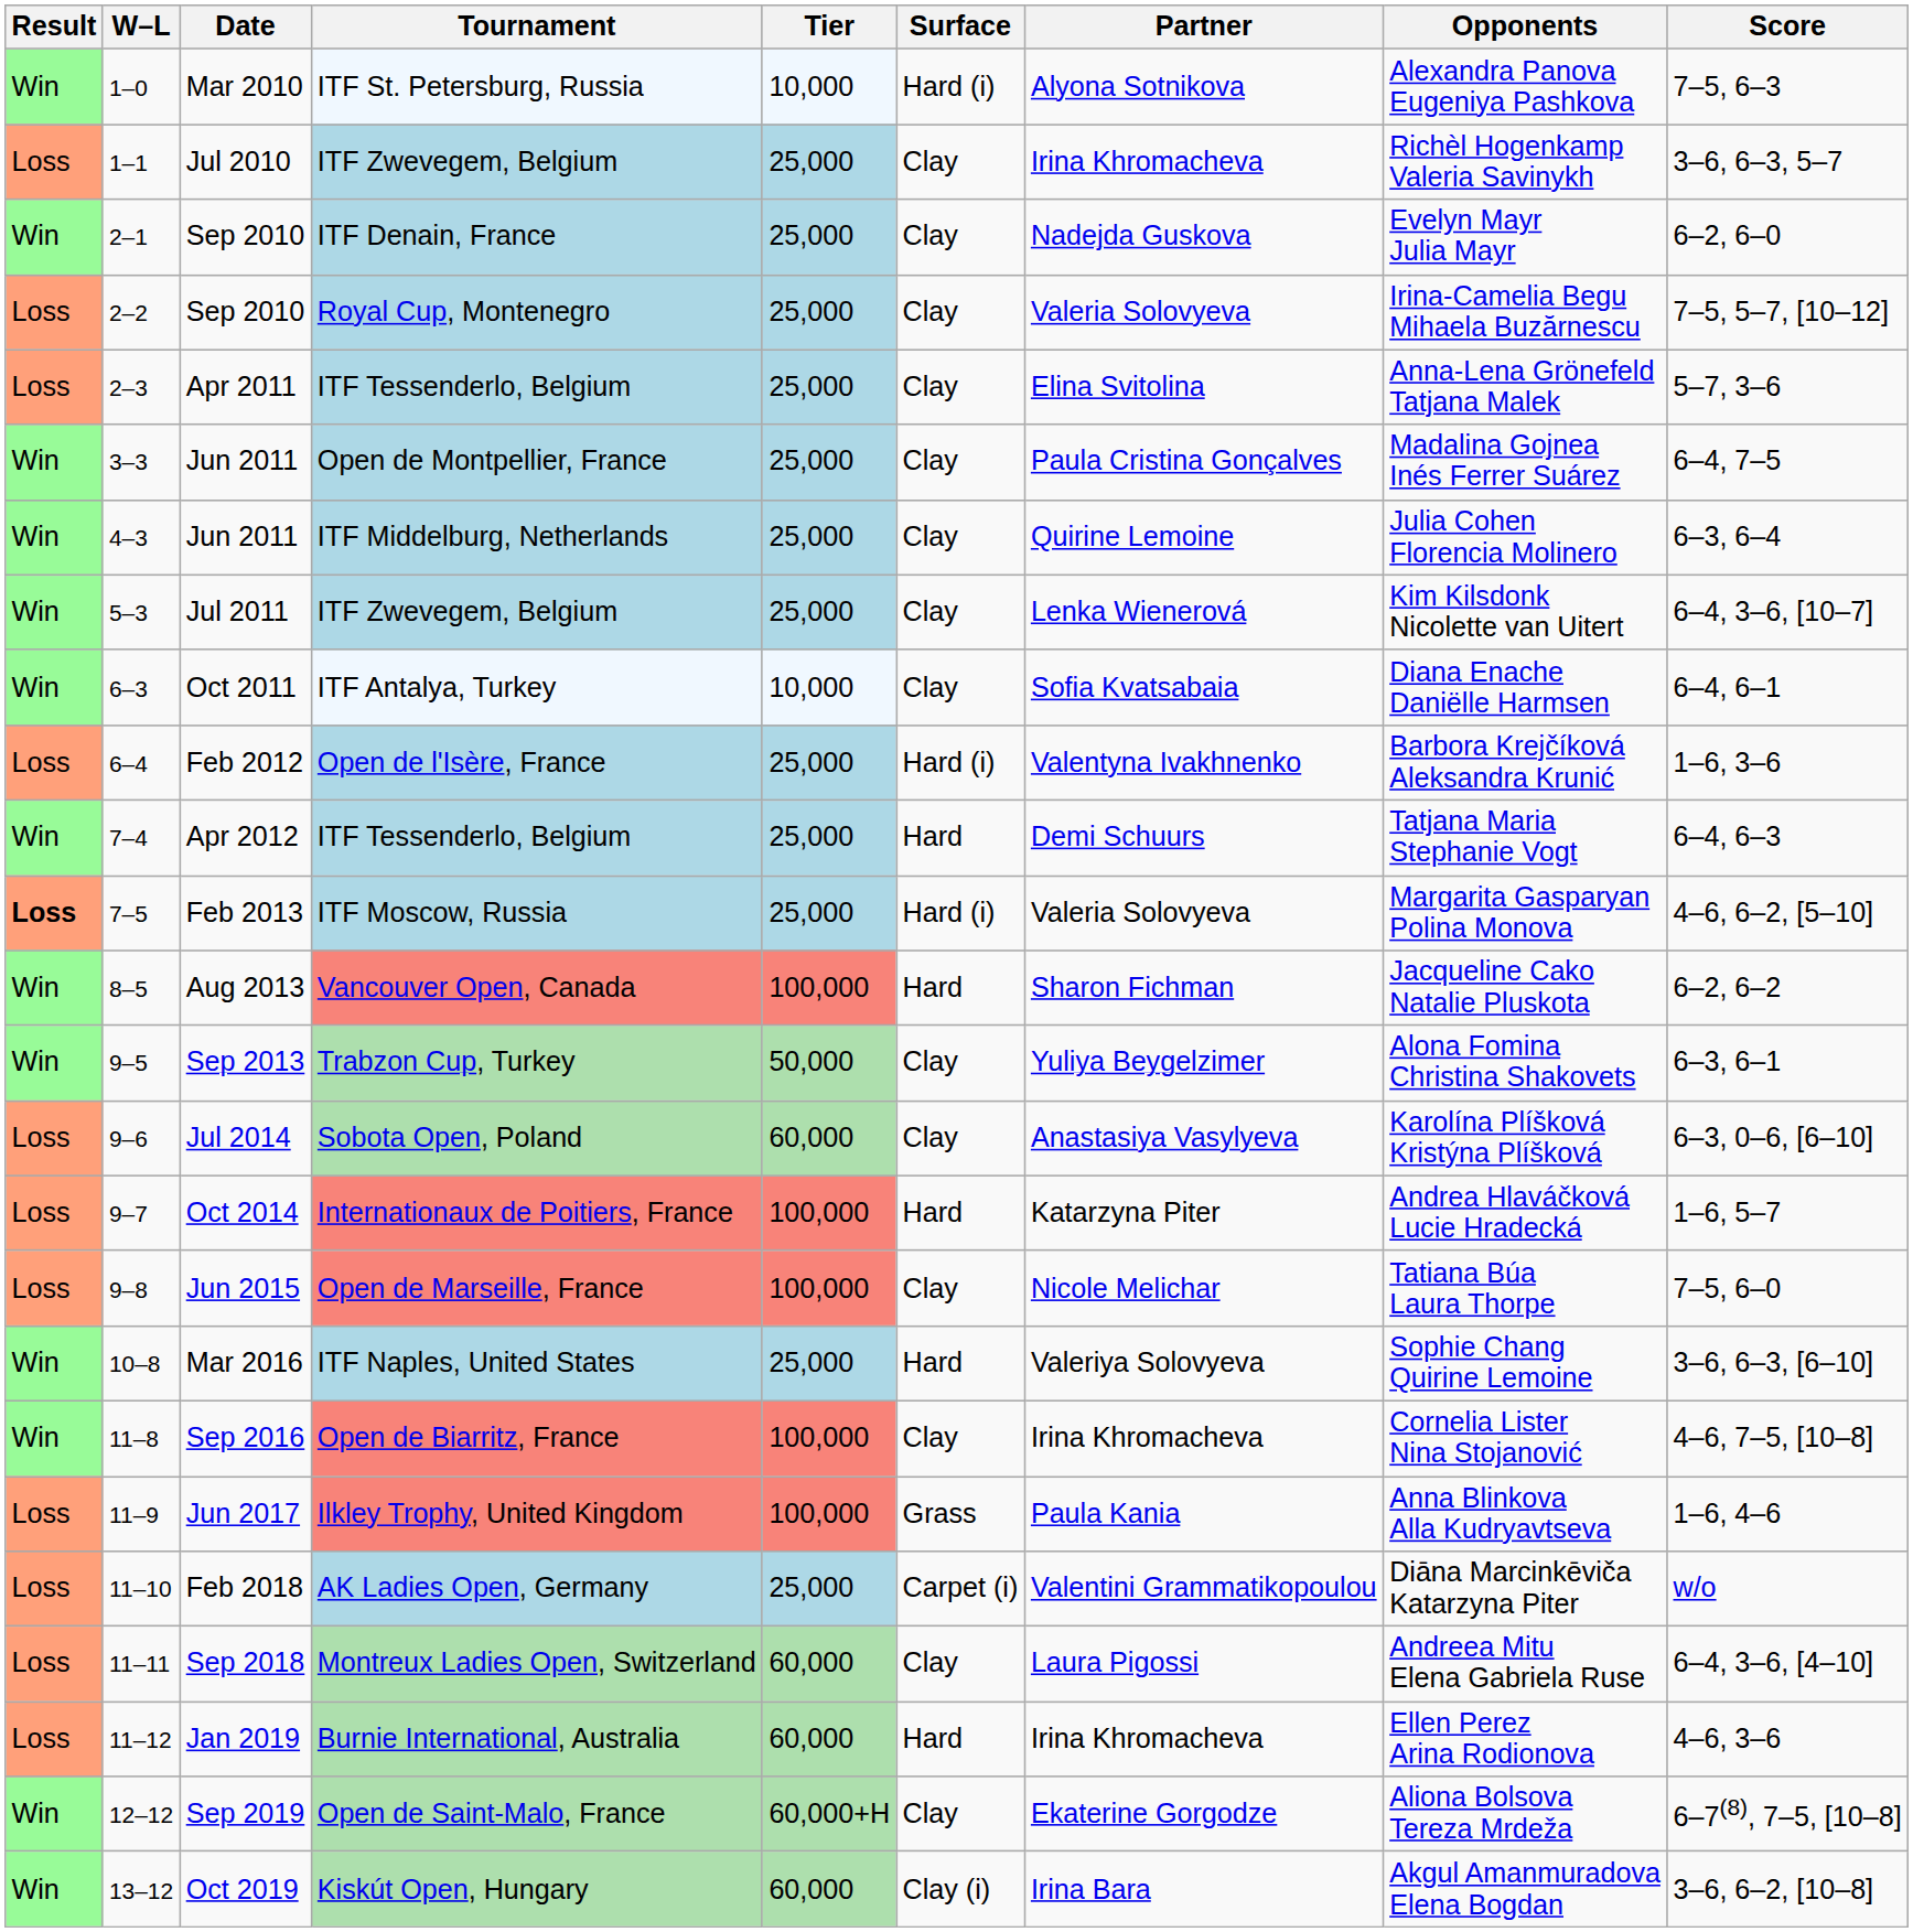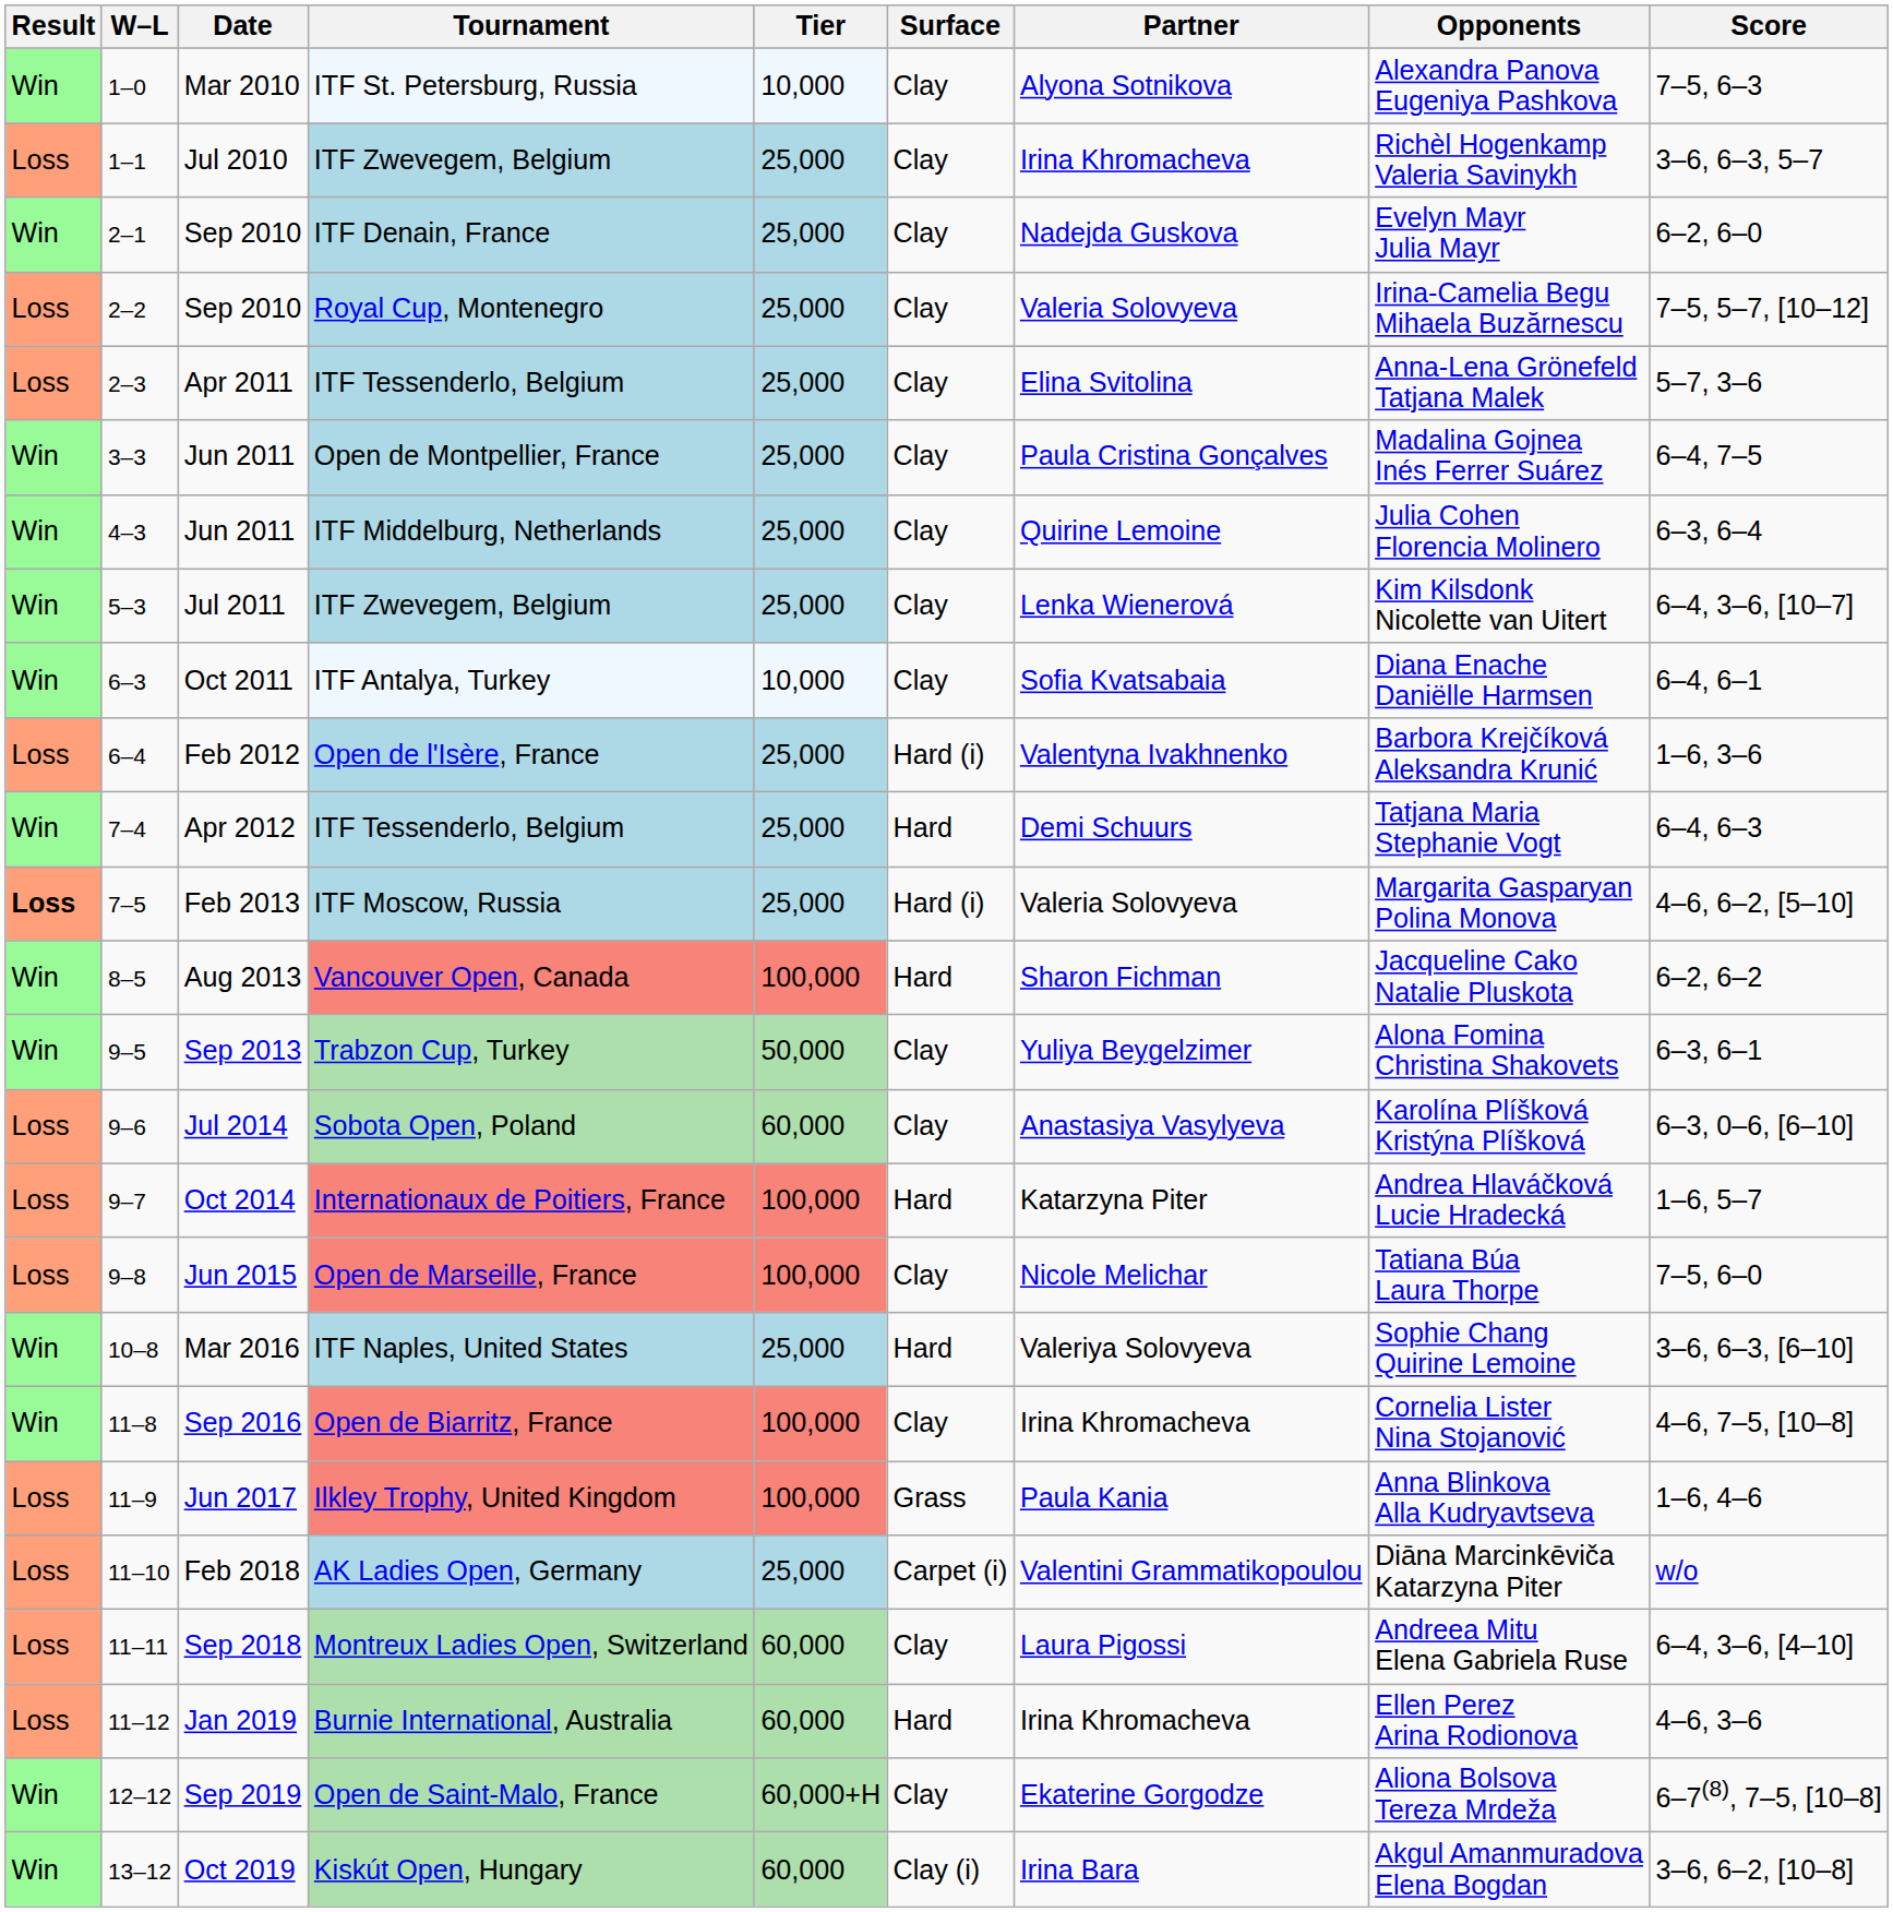 <table class="wikitable sortable">
 <tr>
 <th>Result</th>
 <th class="unsortable">W–L</th>
 <th>Date</th>
 <th>Tournament</th>
 <th>Tier</th>
 <th>Surface</th>
 <th>Partner</th>
 <th>Opponents</th>
 <th class="unsortable">Score</th>
 </tr>
 <tr>
 <td style="background:#98fb98;">Win</td>
 <td><small>1–0</small></td>
 <td>Mar 2010</td>
 <td style="background:#f0f8ff;">ITF St. Petersburg, Russia</td>
 <td style="background:#f0f8ff;">10,000</td>
-<td>Hard (i)</td>
+<td>Clay</td>
 <td> <a href='#'>Alyona Sotnikova</a></td>
 <td> <a href='#'>Alexandra Panova</a> <br>  <a href='#'>Eugeniya Pashkova</a></td>
 <td>7–5, 6–3</td>
 </tr>
 <tr>
 <td style="background:#ffa07a;">Loss</td>
 <td><small>1–1</small></td>
 <td>Jul 2010</td>
 <td style="background:lightblue;">ITF Zwevegem, Belgium</td>
 <td style="background:lightblue;">25,000</td>
 <td>Clay</td>
 <td> <a href='#'>Irina Khromacheva</a></td>
 <td> <a href='#'>Richèl Hogenkamp</a> <br>  <a href='#'>Valeria Savinykh</a></td>
 <td>3–6, 6–3, 5–7</td>
 </tr>
 <tr>
 <td style="background:#98fb98;">Win</td>
 <td><small>2–1</small></td>
 <td>Sep 2010</td>
 <td style="background:lightblue;">ITF Denain, France</td>
 <td style="background:lightblue;">25,000</td>
 <td>Clay</td>
 <td> <a href='#'>Nadejda Guskova</a></td>
 <td> <a href='#'>Evelyn Mayr</a> <br>  <a href='#'>Julia Mayr</a></td>
 <td>6–2, 6–0</td>
 </tr>
 <tr>
 <td style="background:#ffa07a;">Loss</td>
 <td><small>2–2</small></td>
 <td>Sep 2010</td>
 <td style="background:lightblue;"><a href='#'>Royal Cup</a>, Montenegro</td>
 <td style="background:lightblue;">25,000</td>
 <td>Clay</td>
 <td> <a href='#'>Valeria Solovyeva</a></td>
 <td> <a href='#'>Irina-Camelia Begu</a> <br>  <a href='#'>Mihaela Buzărnescu</a></td>
 <td>7–5, 5–7, [10–12]</td>
 </tr>
 <tr>
 <td style="background:#ffa07a;">Loss</td>
 <td><small>2–3</small></td>
 <td>Apr 2011</td>
 <td style="background:lightblue;">ITF Tessenderlo, Belgium</td>
 <td style="background:lightblue;">25,000</td>
 <td>Clay</td>
 <td> <a href='#'>Elina Svitolina</a></td>
 <td> <a href='#'>Anna-Lena Grönefeld</a> <br>  <a href='#'>Tatjana Malek</a></td>
 <td>5–7, 3–6</td>
 </tr>
 <tr>
 <td style="background:#98fb98;">Win</td>
 <td><small>3–3</small></td>
 <td>Jun 2011</td>
 <td style="background:lightblue;">Open de Montpellier, France</td>
 <td style="background:lightblue;">25,000</td>
 <td>Clay</td>
 <td> <a href='#'>Paula Cristina Gonçalves</a></td>
 <td> <a href='#'>Madalina Gojnea</a> <br>  <a href='#'>Inés Ferrer Suárez</a></td>
 <td>6–4, 7–5</td>
 </tr>
 <tr>
 <td style="background:#98fb98;">Win</td>
 <td><small>4–3</small></td>
 <td>Jun 2011</td>
 <td style="background:lightblue;">ITF Middelburg, Netherlands</td>
 <td style="background:lightblue;">25,000</td>
 <td>Clay</td>
 <td> <a href='#'>Quirine Lemoine</a></td>
 <td> <a href='#'>Julia Cohen</a> <br>  <a href='#'>Florencia Molinero</a></td>
 <td>6–3, 6–4</td>
 </tr>
 <tr>
 <td style="background:#98fb98;">Win</td>
 <td><small>5–3</small></td>
 <td>Jul 2011</td>
 <td style="background:lightblue;">ITF Zwevegem, Belgium</td>
 <td style="background:lightblue;">25,000</td>
 <td>Clay</td>
 <td> <a href='#'>Lenka Wienerová</a></td>
 <td> <a href='#'>Kim Kilsdonk</a> <br>  Nicolette van Uitert</td>
 <td>6–4, 3–6, [10–7]</td>
 </tr>
 <tr>
 <td style="background:#98fb98;">Win</td>
 <td><small>6–3</small></td>
 <td>Oct 2011</td>
 <td style="background:#f0f8ff;">ITF Antalya, Turkey</td>
 <td style="background:#f0f8ff;">10,000</td>
 <td>Clay</td>
 <td> <a href='#'>Sofia Kvatsabaia</a></td>
 <td> <a href='#'>Diana Enache</a> <br>  <a href='#'>Daniëlle Harmsen</a></td>
 <td>6–4, 6–1</td>
 </tr>
 <tr>
 <td style="background:#ffa07a;">Loss</td>
 <td><small>6–4</small></td>
 <td>Feb 2012</td>
 <td style="background:lightblue;"><a href='#'>Open de l'Isère</a>, France</td>
 <td style="background:lightblue;">25,000</td>
 <td>Hard (i)</td>
 <td> <a href='#'>Valentyna Ivakhnenko</a></td>
 <td> <a href='#'>Barbora Krejčíková</a> <br>  <a href='#'>Aleksandra Krunić</a></td>
 <td>1–6, 3–6</td>
 </tr>
 <tr>
 <td style="background:#98fb98;">Win</td>
 <td><small>7–4</small></td>
 <td>Apr 2012</td>
 <td style="background:lightblue;">ITF Tessenderlo, Belgium</td>
 <td style="background:lightblue;">25,000</td>
 <td>Hard</td>
 <td> <a href='#'>Demi Schuurs</a></td>
 <td> <a href='#'>Tatjana Maria</a> <br>  <a href='#'>Stephanie Vogt</a></td>
 <td>6–4, 6–3</td>
 </tr>
 <tr>
 <td style="background:#ffa07a;"><strong>Loss</strong></td>
 <td><small>7–5</small></td>
 <td>Feb 2013</td>
 <td style="background:lightblue;">ITF Moscow, Russia</td>
 <td style="background:lightblue;">25,000</td>
 <td>Hard (i)</td>
 <td> Valeria Solovyeva</td>
 <td> <a href='#'>Margarita Gasparyan</a> <br>  <a href='#'>Polina Monova</a></td>
 <td>4–6, 6–2, [5–10]</td>
 </tr>
 <tr>
 <td style="background:#98fb98;">Win</td>
 <td><small>8–5</small></td>
 <td>Aug 2013</td>
 <td style="background:#f88379;"><a href='#'>Vancouver Open</a>, Canada</td>
 <td style="background:#f88379;">100,000</td>
 <td>Hard</td>
 <td> <a href='#'>Sharon Fichman</a></td>
 <td> <a href='#'>Jacqueline Cako</a> <br>  <a href='#'>Natalie Pluskota</a></td>
 <td>6–2, 6–2</td>
 </tr>
 <tr>
 <td style="background:#98fb98;">Win</td>
 <td><small>9–5</small></td>
 <td><a href='#'>Sep 2013</a></td>
 <td style="background:#addfad;"><a href='#'>Trabzon Cup</a>, Turkey</td>
 <td style="background:#addfad;">50,000</td>
 <td>Clay</td>
 <td> <a href='#'>Yuliya Beygelzimer</a></td>
 <td> <a href='#'>Alona Fomina</a> <br>  <a href='#'>Christina Shakovets</a></td>
 <td>6–3, 6–1</td>
 </tr>
 <tr>
 <td style="background:#ffa07a;">Loss</td>
 <td><small>9–6</small></td>
 <td><a href='#'>Jul 2014</a></td>
 <td style="background:#addfad;"><a href='#'>Sobota Open</a>, Poland</td>
 <td style="background:#addfad;">60,000</td>
 <td>Clay</td>
 <td> <a href='#'>Anastasiya Vasylyeva</a></td>
 <td> <a href='#'>Karolína Plíšková</a> <br>  <a href='#'>Kristýna Plíšková</a></td>
 <td>6–3, 0–6, [6–10]</td>
 </tr>
 <tr>
 <td style="background:#ffa07a;">Loss</td>
 <td><small>9–7</small></td>
 <td><a href='#'>Oct 2014</a></td>
 <td style="background:#f88379;"><a href='#'>Internationaux de Poitiers</a>, France</td>
 <td style="background:#f88379;">100,000</td>
 <td>Hard</td>
 <td> Katarzyna Piter</td>
 <td> <a href='#'>Andrea Hlaváčková</a> <br>  <a href='#'>Lucie Hradecká</a></td>
 <td>1–6, 5–7</td>
 </tr>
 <tr>
 <td style="background:#ffa07a;">Loss</td>
 <td><small>9–8</small></td>
 <td><a href='#'>Jun 2015</a></td>
 <td style="background:#f88379;"><a href='#'>Open de Marseille</a>, France</td>
 <td style="background:#f88379;">100,000</td>
 <td>Clay</td>
 <td> <a href='#'>Nicole Melichar</a></td>
 <td> <a href='#'>Tatiana Búa</a> <br>  <a href='#'>Laura Thorpe</a></td>
 <td>7–5, 6–0</td>
 </tr>
 <tr>
 <td style="background:#98fb98;">Win</td>
 <td><small>10–8</small></td>
 <td>Mar 2016</td>
 <td style="background:lightblue;">ITF Naples, United States</td>
 <td style="background:lightblue;">25,000</td>
 <td>Hard</td>
 <td> Valeriya Solovyeva</td>
 <td> <a href='#'>Sophie Chang</a> <br>  <a href='#'>Quirine Lemoine</a></td>
 <td>3–6, 6–3, [6–10]</td>
 </tr>
 <tr>
 <td style="background:#98fb98;">Win</td>
 <td><small>11–8</small></td>
 <td><a href='#'>Sep 2016</a></td>
 <td style="background:#f88379;"><a href='#'>Open de Biarritz</a>, France</td>
 <td style="background:#f88379;">100,000</td>
 <td>Clay</td>
 <td> Irina Khromacheva</td>
 <td> <a href='#'>Cornelia Lister</a> <br>  <a href='#'>Nina Stojanović</a></td>
 <td>4–6, 7–5, [10–8]</td>
 </tr>
 <tr>
 <td style="background:#ffa07a;">Loss</td>
 <td><small>11–9</small></td>
 <td><a href='#'>Jun 2017</a></td>
 <td style="background:#f88379;"><a href='#'>Ilkley Trophy</a>, United Kingdom</td>
 <td style="background:#f88379;">100,000</td>
 <td>Grass</td>
 <td> <a href='#'>Paula Kania</a></td>
 <td> <a href='#'>Anna Blinkova</a> <br>  <a href='#'>Alla Kudryavtseva</a></td>
 <td>1–6, 4–6</td>
 </tr>
 <tr>
 <td style="background:#ffa07a;">Loss</td>
 <td><small>11–10</small></td>
 <td>Feb 2018</td>
 <td style="background:lightblue;"><a href='#'>AK Ladies Open</a>, Germany</td>
 <td style="background:lightblue;">25,000</td>
 <td>Carpet (i)</td>
 <td> <a href='#'>Valentini Grammatikopoulou</a></td>
 <td> Diāna Marcinkēviča <br>  Katarzyna Piter</td>
 <td><a href='#'>w/o</a></td>
 </tr>
 <tr>
 <td style="background:#ffa07a;">Loss</td>
 <td><small>11–11</small></td>
 <td><a href='#'>Sep 2018</a></td>
 <td style="background:#addfad;"><a href='#'>Montreux Ladies Open</a>, Switzerland</td>
 <td style="background:#addfad;">60,000</td>
 <td>Clay</td>
 <td> <a href='#'>Laura Pigossi</a></td>
 <td> <a href='#'>Andreea Mitu</a> <br>  Elena Gabriela Ruse</td>
 <td>6–4, 3–6, [4–10]</td>
 </tr>
 <tr>
 <td style="background:#ffa07a;">Loss</td>
 <td><small>11–12</small></td>
 <td><a href='#'>Jan 2019</a></td>
 <td style="background:#addfad;"><a href='#'>Burnie International</a>, Australia</td>
 <td style="background:#addfad;">60,000</td>
 <td>Hard</td>
 <td> Irina Khromacheva</td>
 <td> <a href='#'>Ellen Perez</a> <br>  <a href='#'>Arina Rodionova</a></td>
 <td>4–6, 3–6</td>
 </tr>
 <tr>
 <td style="background:#98fb98;">Win</td>
 <td><small>12–12</small></td>
 <td><a href='#'>Sep 2019</a></td>
 <td style="background:#addfad;"><a href='#'>Open de Saint-Malo</a>, France</td>
 <td style="background:#addfad;">60,000+H</td>
 <td>Clay</td>
 <td> <a href='#'>Ekaterine Gorgodze</a></td>
 <td> <a href='#'>Aliona Bolsova</a> <br>  <a href='#'>Tereza Mrdeža</a></td>
 <td>6–7<sup>(8)</sup>, 7–5, [10–8]</td>
 </tr>
 <tr>
 <td style="background:#98fb98;">Win</td>
 <td><small>13–12</small></td>
 <td><a href='#'>Oct 2019</a></td>
 <td style="background:#addfad;"><a href='#'>Kiskút Open</a>, Hungary</td>
 <td style="background:#addfad;">60,000</td>
 <td>Clay (i)</td>
 <td> <a href='#'>Irina Bara</a></td>
 <td> <a href='#'>Akgul Amanmuradova</a> <br>  <a href='#'>Elena Bogdan</a></td>
 <td>3–6, 6–2, [10–8]</td>
 </tr>
 </table>
